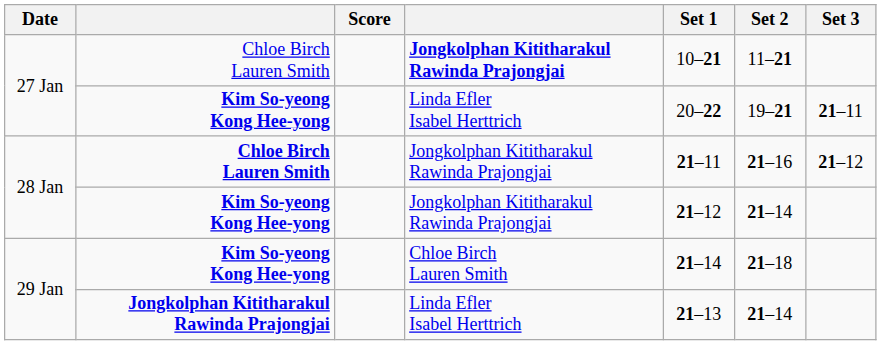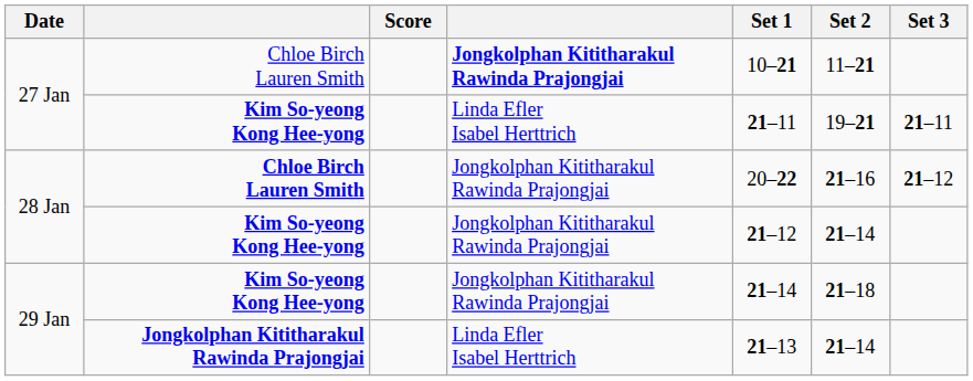 <table class="wikitable" style="font-size:90%; text-align:center">
 <tr>
 <th width="50">Date</th>
 <th width="200"></th>
 <th width="50">Score</th>
 <th width="200"></th>
 <th width="50">Set 1</th>
 <th width="50">Set 2</th>
 <th width="50">Set 3</th>
 </tr>
 <tr>
 <td rowspan="2">27 Jan</td>
 <td align="right"><a href='#'>Chloe Birch</a> <br><a href='#'>Lauren Smith</a> </td>
 <td></td>
 <td align="left"><strong> <a href='#'>Jongkolphan Kititharakul</a><br> <a href='#'>Rawinda Prajongjai</a></strong></td>
 <td>10–<strong>21</strong></td>
 <td>11–<strong>21</strong></td>
 <td></td>
 </tr>
 <tr>
 <td align="right"><strong><a href='#'>Kim So-yeong</a> <br><a href='#'>Kong Hee-yong</a> </strong></td>
 <td></td>
 <td align="left"> <a href='#'>Linda Efler</a><br> <a href='#'>Isabel Herttrich</a></td>
-<td>20–<strong>22</strong></td>
+<td><strong>21</strong>–11</td>
 <td>19–<strong>21</strong></td>
 <td><strong>21</strong>–11</td>
 </tr>
 <tr>
 <td rowspan="2">28 Jan</td>
 <td align="right"><strong><a href='#'>Chloe Birch</a> <br><a href='#'>Lauren Smith</a> </strong></td>
 <td></td>
 <td align="left"> <a href='#'>Jongkolphan Kititharakul</a><br> <a href='#'>Rawinda Prajongjai</a></td>
-<td><strong>21</strong>–11</td>
+<td>20–<strong>22</strong></td>
 <td><strong>21</strong>–16</td>
 <td><strong>21</strong>–12</td>
 </tr>
 <tr>
 <td align="right"><strong><a href='#'>Kim So-yeong</a> <br><a href='#'>Kong Hee-yong</a> </strong></td>
 <td></td>
 <td align="left"> <a href='#'>Jongkolphan Kititharakul</a><br> <a href='#'>Rawinda Prajongjai</a></td>
 <td><strong>21</strong>–12</td>
 <td><strong>21</strong>–14</td>
 <td></td>
 </tr>
 <tr>
 <td rowspan="2">29 Jan</td>
 <td align="right"><strong><a href='#'>Kim So-yeong</a> <br><a href='#'>Kong Hee-yong</a> </strong></td>
 <td></td>
-<td align="left"> <a href='#'>Chloe Birch</a><br> <a href='#'>Lauren Smith</a></td>
+<td align="left"> <a href='#'>Jongkolphan Kititharakul</a><br> <a href='#'>Rawinda Prajongjai</a></td>
 <td><strong>21</strong>–14</td>
 <td><strong>21</strong>–18</td>
 <td></td>
 </tr>
 <tr>
 <td align="right"><strong><a href='#'>Jongkolphan Kititharakul</a> <br><a href='#'>Rawinda Prajongjai</a> </strong></td>
 <td></td>
 <td align="left"> <a href='#'>Linda Efler</a><br> <a href='#'>Isabel Herttrich</a></td>
 <td><strong>21</strong>–13</td>
 <td><strong>21</strong>–14</td>
 <td></td>
 </tr>
 </table>
